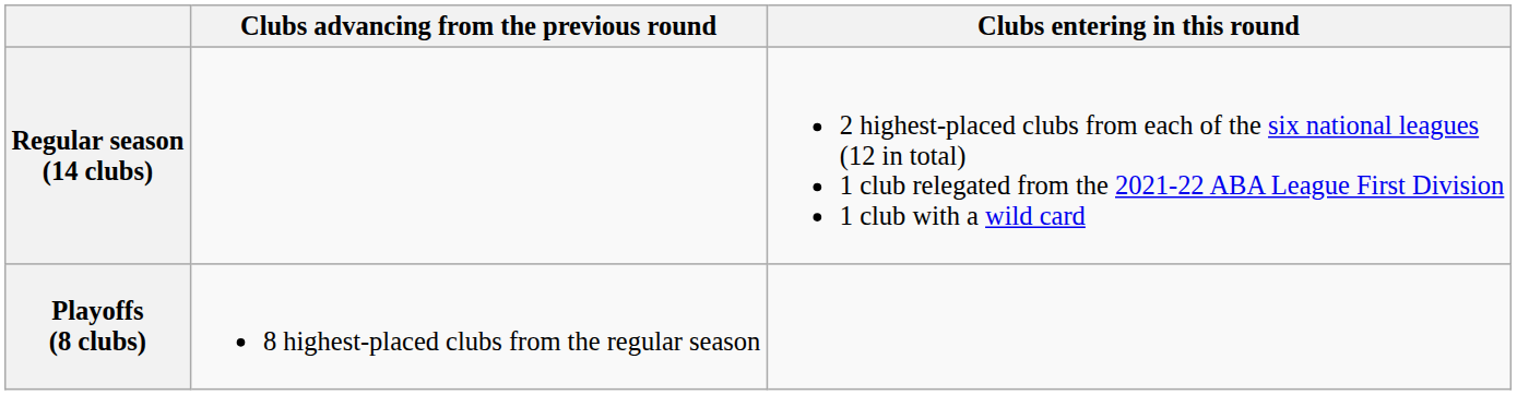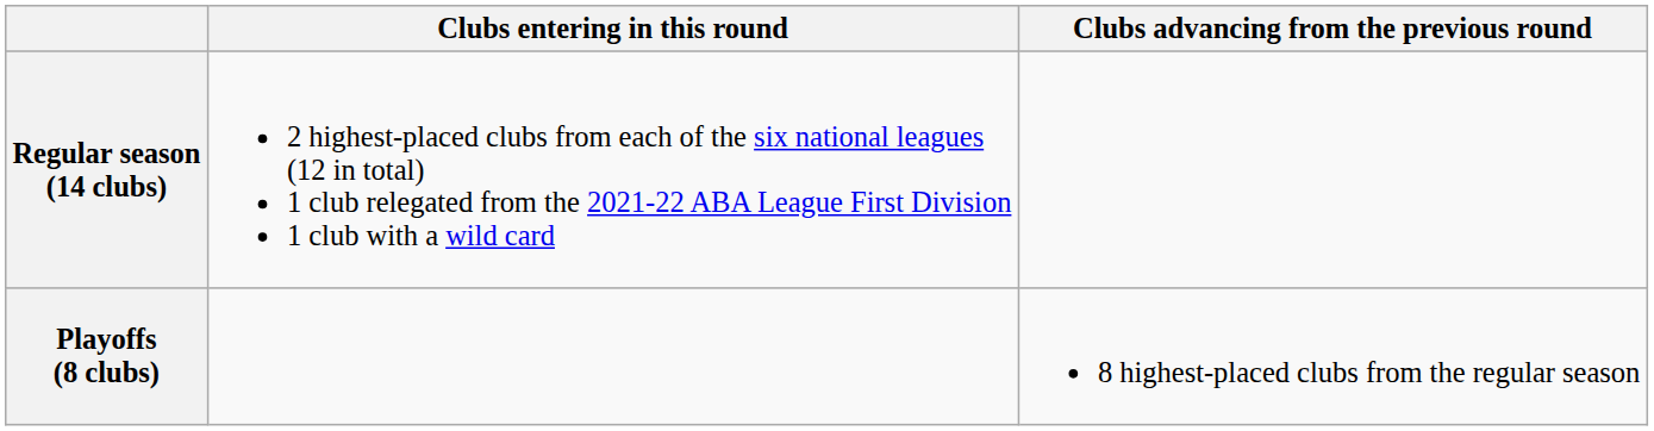 <table class="wikitable">
 <tr>
 <th></th>
+<th>Clubs entering in this round</th>
 <th>Clubs advancing from the previous round</th>
-<th>Clubs entering in this round</th>
 </tr>
 <tr>
 <th>Regular season<br>(14 clubs)</th>
+<td><br><ul><li>2 highest-placed clubs from each of the <a href='#'>six national leagues</a> <br>(12 in total)</li><li>1 club relegated from the <a href='#'>2021-22 ABA League First Division</a></li><li>1 club with a <a href='#'>wild card</a></li></ul></td>
 <td></td>
-<td><br><ul><li>2 highest-placed clubs from each of the <a href='#'>six national leagues</a> <br>(12 in total)</li><li>1 club relegated from the <a href='#'>2021-22 ABA League First Division</a></li><li>1 club with a <a href='#'>wild card</a></li></ul></td>
 </tr>
 <tr>
 <th>Playoffs<br>(8 clubs)</th>
+<td></td>
 <td><br><ul><li>8 highest-placed clubs from the regular season</li></ul></td>
-<td></td>
 </tr>
 </table>
